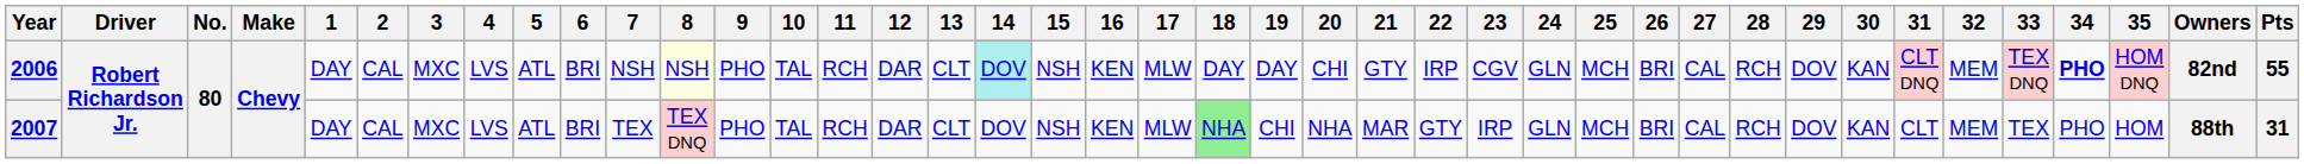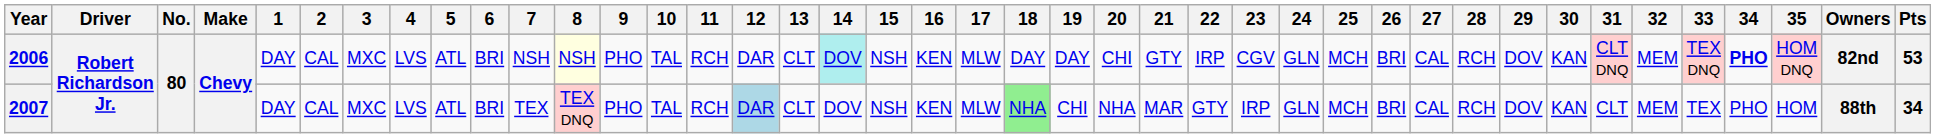 <table class="wikitable" style="text-align:center; font-size:75%">
 <tr>
 <th>Year</th>
 <th>Driver</th>
 <th>No.</th>
 <th>Make</th>
 <th>1</th>
 <th>2</th>
 <th>3</th>
 <th>4</th>
 <th>5</th>
 <th>6</th>
 <th>7</th>
 <th>8</th>
 <th>9</th>
 <th>10</th>
 <th>11</th>
 <th>12</th>
 <th>13</th>
 <th>14</th>
 <th>15</th>
 <th>16</th>
 <th>17</th>
 <th>18</th>
 <th>19</th>
 <th>20</th>
 <th>21</th>
 <th>22</th>
 <th>23</th>
 <th>24</th>
 <th>25</th>
 <th>26</th>
 <th>27</th>
 <th>28</th>
 <th>29</th>
 <th>30</th>
 <th>31</th>
 <th>32</th>
 <th>33</th>
 <th>34</th>
 <th>35</th>
 <th>Owners</th>
 <th>Pts</th>
 </tr>
 <tr>
 <th><a href='#'>2006</a></th>
 <th rowspan=2><a href='#'>Robert Richardson Jr.</a></th>
 <th rowspan=2>80</th>
 <th rowspan=2><a href='#'>Chevy</a></th>
 <td><a href='#'>DAY</a></td>
 <td><a href='#'>CAL</a></td>
 <td><a href='#'>MXC</a></td>
 <td><a href='#'>LVS</a></td>
 <td><a href='#'>ATL</a></td>
 <td><a href='#'>BRI</a></td>
 <td><a href='#'>NSH</a></td>
 <td style="background: lightyellow;"><a href='#'>NSH</a></td>
 <td><a href='#'>PHO</a></td>
 <td><a href='#'>TAL</a></td>
 <td><a href='#'>RCH</a></td>
 <td><a href='#'>DAR</a></td>
 <td><a href='#'>CLT</a></td>
 <td style="background: paleturquoise;"><a href='#'>DOV</a></td>
 <td><a href='#'>NSH</a></td>
 <td><a href='#'>KEN</a></td>
 <td><a href='#'>MLW</a></td>
 <td><a href='#'>DAY</a></td>
 <td><a href='#'>DAY</a></td>
 <td><a href='#'>CHI</a></td>
 <td><a href='#'>GTY</a></td>
 <td><a href='#'>IRP</a></td>
 <td><a href='#'>CGV</a></td>
 <td><a href='#'>GLN</a></td>
 <td><a href='#'>MCH</a></td>
 <td><a href='#'>BRI</a></td>
 <td><a href='#'>CAL</a></td>
 <td><a href='#'>RCH</a></td>
 <td><a href='#'>DOV</a></td>
 <td><a href='#'>KAN</a></td>
 <td style="background:#FFCFCF;"><a href='#'>CLT</a><br><small>DNQ</small></td>
 <td><a href='#'>MEM</a></td>
 <td style="background:#FFCFCF;"><a href='#'>TEX</a><br><small>DNQ</small></td>
 <td><strong><a href='#'>PHO</a></strong></td>
 <td style="background:#FFCFCF;"><a href='#'>HOM</a><br><small>DNQ</small></td>
 <th>82nd</th>
-<th>55</th>
+<th>53</th>
 </tr>
 <tr>
 <th><a href='#'>2007</a></th>
 <td><a href='#'>DAY</a></td>
 <td><a href='#'>CAL</a></td>
 <td><a href='#'>MXC</a></td>
 <td><a href='#'>LVS</a></td>
 <td><a href='#'>ATL</a></td>
 <td><a href='#'>BRI</a></td>
 <td><a href='#'>TEX</a></td>
 <td style="background:#FFCFCF;"><a href='#'>TEX</a><br><small>DNQ</small></td>
 <td><a href='#'>PHO</a></td>
 <td><a href='#'>TAL</a></td>
 <td><a href='#'>RCH</a></td>
-<td><a href='#'>DAR</a></td>
+<td style="background: lightblue;"><a href='#'>DAR</a></td>
 <td><a href='#'>CLT</a></td>
 <td><a href='#'>DOV</a></td>
 <td><a href='#'>NSH</a></td>
 <td><a href='#'>KEN</a></td>
 <td><a href='#'>MLW</a></td>
 <td style="background: lightgreen;"><a href='#'>NHA</a></td>
 <td><a href='#'>CHI</a></td>
 <td><a href='#'>NHA</a></td>
 <td><a href='#'>MAR</a></td>
 <td><a href='#'>GTY</a></td>
 <td><a href='#'>IRP</a></td>
 <td><a href='#'>GLN</a></td>
 <td><a href='#'>MCH</a></td>
 <td><a href='#'>BRI</a></td>
 <td><a href='#'>CAL</a></td>
 <td><a href='#'>RCH</a></td>
 <td><a href='#'>DOV</a></td>
 <td><a href='#'>KAN</a></td>
 <td><a href='#'>CLT</a></td>
 <td><a href='#'>MEM</a></td>
 <td><a href='#'>TEX</a></td>
 <td><a href='#'>PHO</a></td>
 <td><a href='#'>HOM</a></td>
 <th>88th</th>
-<th>31</th>
+<th>34</th>
 </tr>
 </table>
